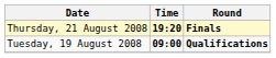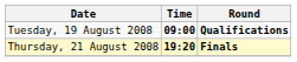 <table class="wikitable">
 <tr>
 <th>Date</th>
 <th>Time</th>
 <th>Round</th>
 </tr>
 <tr>
+<td>Tuesday, 19 August 2008</td>
+<td><strong>09:00</strong></td>
+<td><strong>Qualifications</strong></td>
+</tr>
+<tr>
 <td style=background:lemonchiffon>Thursday, 21 August 2008</td>
 <td style=background:lemonchiffon><strong>19:20</strong></td>
 <td style=background:lemonchiffon><strong>Finals</strong></td>
 </tr>
 <tr>
-<td>Tuesday, 19 August 2008</td>
-<td><strong>09:00</strong></td>
-<td><strong>Qualifications</strong></td>
-</tr>
-<tr>
 </tr>
 </table>
